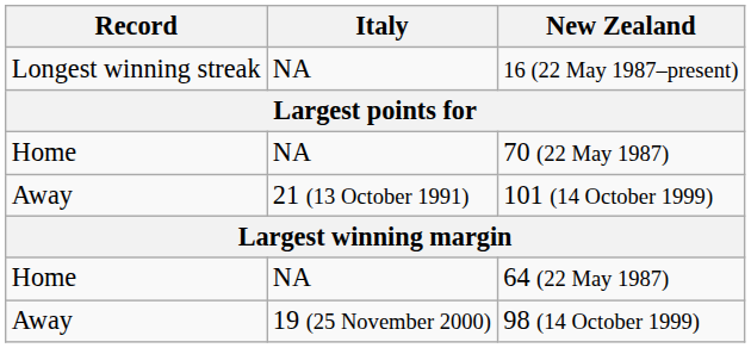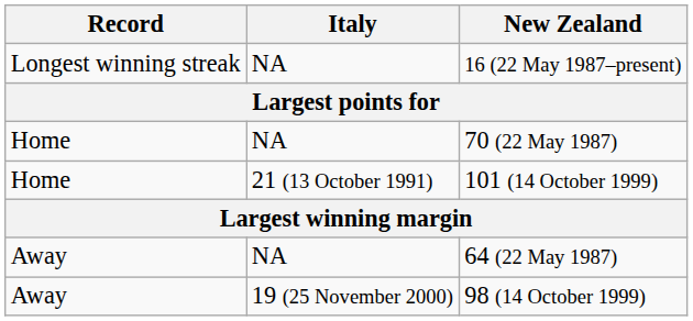 <table class="wikitable">
 <tr>
 <th>Record</th>
 <th>Italy</th>
 <th>New Zealand</th>
 </tr>
 <tr>
 <td>Longest winning streak</td>
 <td>NA</td>
 <td><small>16 (22 May 1987–present)</small></td>
 </tr>
 <tr>
 <th colspan=3 align=center>Largest points for</th>
 </tr>
 <tr>
 <td>Home</td>
 <td>NA</td>
 <td>70 <small>(22 May 1987)</small></td>
 </tr>
 <tr>
-<td>Away</td>
+<td>Home</td>
 <td>21 <small>(13 October 1991)</small></td>
 <td>101 <small>(14 October 1999)</small></td>
 </tr>
 <tr>
 <th colspan=3 align=center>Largest winning margin</th>
 </tr>
 <tr>
-<td>Home</td>
+<td>Away</td>
 <td>NA</td>
 <td>64 <small>(22 May 1987)</small></td>
 </tr>
 <tr>
 <td>Away</td>
 <td>19 <small>(25 November 2000)</small></td>
 <td>98 <small>(14 October 1999)</small></td>
 </tr>
 </table>
